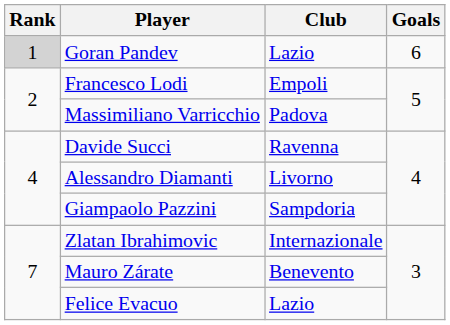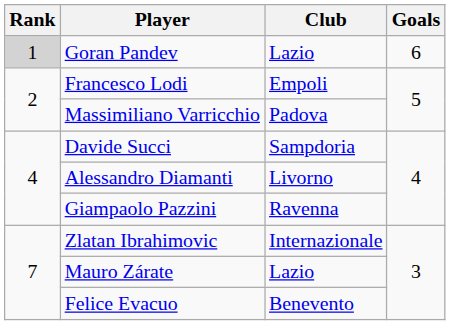 <table class="wikitable sortable" style="text-align:center">
 <tr>
 <th>Rank</th>
 <th>Player</th>
 <th>Club</th>
 <th>Goals</th>
 </tr>
 <tr>
 <td style="background: lightgrey;">1</td>
 <td align="left"> <a href='#'>Goran Pandev</a></td>
 <td align="left"><a href='#'>Lazio</a></td>
 <td>6</td>
 </tr>
 <tr>
 <td rowspan="2">2</td>
 <td align="left"> <a href='#'>Francesco Lodi</a></td>
 <td align="left"><a href='#'>Empoli</a></td>
 <td rowspan="2">5</td>
 </tr>
 <tr>
 <td align="left"> <a href='#'>Massimiliano Varricchio</a></td>
 <td align="left"><a href='#'>Padova</a></td>
 </tr>
 <tr>
 <td rowspan="3">4</td>
 <td align="left"> <a href='#'>Davide Succi</a></td>
-<td align="left"><a href='#'>Ravenna</a></td>
+<td align="left"><a href='#'>Sampdoria</a></td>
 <td rowspan="3">4</td>
 </tr>
 <tr>
 <td align="left"> <a href='#'>Alessandro Diamanti</a></td>
 <td align="left"><a href='#'>Livorno</a></td>
 </tr>
 <tr>
 <td align="left"> <a href='#'>Giampaolo Pazzini</a></td>
-<td align="left"><a href='#'>Sampdoria</a></td>
+<td align="left"><a href='#'>Ravenna</a></td>
 </tr>
 <tr>
 <td rowspan="3">7</td>
 <td align="left"> <a href='#'>Zlatan Ibrahimovic</a></td>
 <td align="left"><a href='#'>Internazionale</a></td>
 <td rowspan="3">3</td>
 </tr>
 <tr>
 <td align="left"> <a href='#'>Mauro Zárate</a></td>
-<td align="left"><a href='#'>Benevento</a></td>
+<td align="left"><a href='#'>Lazio</a></td>
 </tr>
 <tr>
 <td align="left"> <a href='#'>Felice Evacuo</a></td>
-<td align="left"><a href='#'>Lazio</a></td>
+<td align="left"><a href='#'>Benevento</a></td>
 </tr>
 </table>
